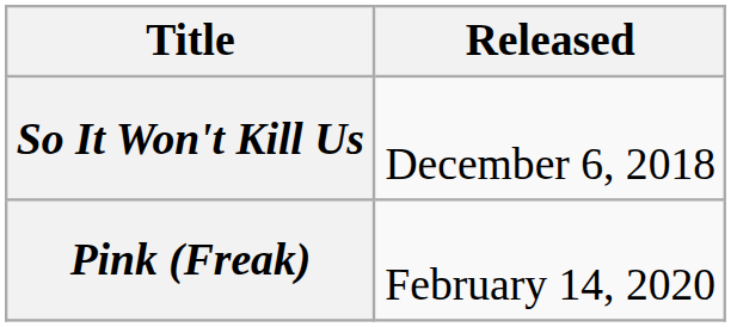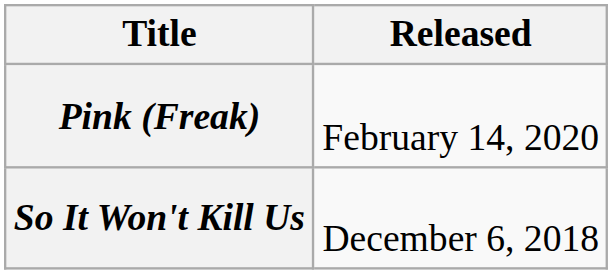 <table class="wikitable plainrowheaders" style="text-align:center;">
 <tr>
 <th scope="col">Title</th>
 <th scope="col">Released</th>
 </tr>
 <tr>
+<th scope="row"><em>Pink (Freak)</em></th>
+<td><br>February 14, 2020</td>
+</tr>
+<tr>
 <th scope="row"><em>So It Won't Kill Us</em></th>
 <td><br>December 6, 2018</td>
 </tr>
-<tr>
-<th scope="row"><em>Pink (Freak)</em></th>
-<td><br>February 14, 2020</td>
-</tr>
 </table>
